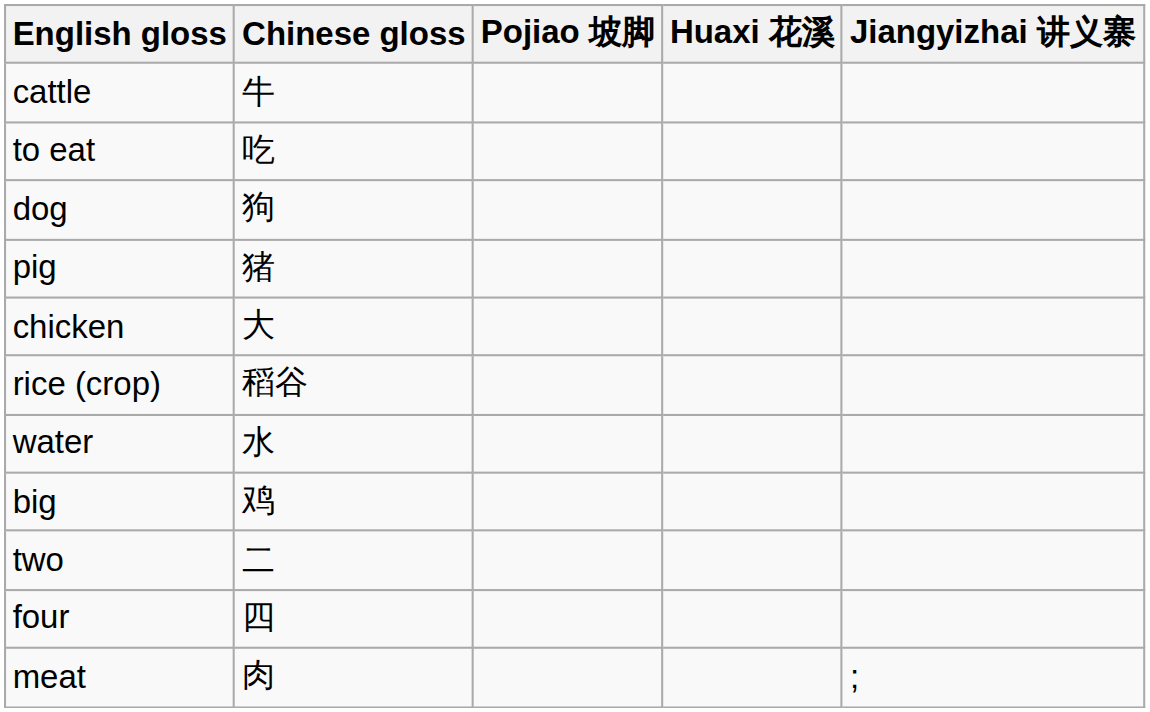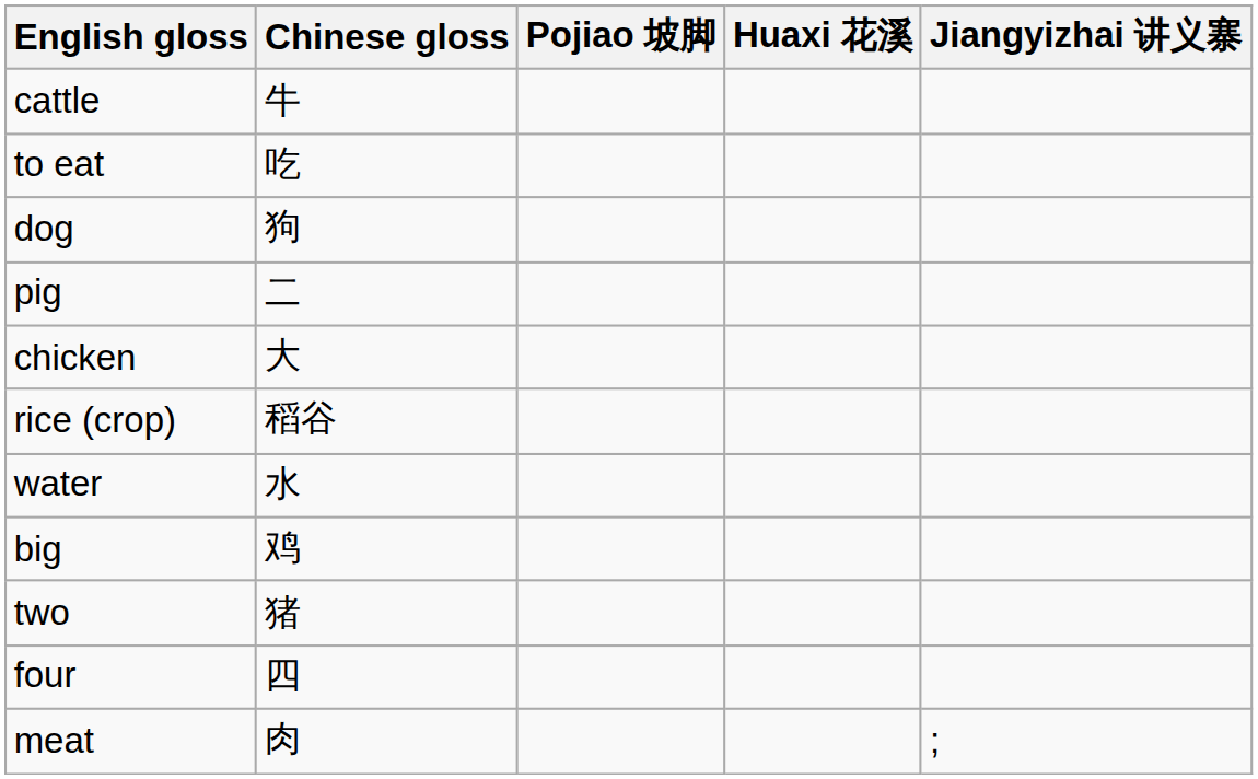 <table class="wikitable">
 <tr>
 <th>English gloss</th>
 <th>Chinese gloss</th>
 <th>Pojiao 坡脚</th>
 <th>Huaxi 花溪</th>
 <th>Jiangyizhai 讲义寨</th>
 </tr>
 <tr>
 <td>cattle</td>
 <td>牛</td>
 <td></td>
 <td></td>
 <td></td>
 </tr>
 <tr>
 <td>to eat</td>
 <td>吃</td>
 <td></td>
 <td></td>
 <td></td>
 </tr>
 <tr>
 <td>dog</td>
 <td>狗</td>
 <td></td>
 <td></td>
 <td></td>
 </tr>
 <tr>
 <td>pig</td>
-<td>猪</td>
+<td>二</td>
 <td></td>
 <td></td>
 <td></td>
 </tr>
 <tr>
 <td>chicken</td>
 <td>大</td>
 <td></td>
 <td></td>
 <td></td>
 </tr>
 <tr>
 <td>rice (crop)</td>
 <td>稻谷</td>
 <td></td>
 <td></td>
 <td></td>
 </tr>
 <tr>
 <td>water</td>
 <td>水</td>
 <td></td>
 <td></td>
 <td></td>
 </tr>
 <tr>
 <td>big</td>
 <td>鸡</td>
 <td></td>
 <td></td>
 <td></td>
 </tr>
 <tr>
 <td>two</td>
-<td>二</td>
+<td>猪</td>
 <td></td>
 <td></td>
 <td></td>
 </tr>
 <tr>
 <td>four</td>
 <td>四</td>
 <td></td>
 <td></td>
 <td></td>
 </tr>
 <tr>
 <td>meat</td>
 <td>肉</td>
 <td></td>
 <td></td>
 <td>; </td>
 </tr>
 </table>
